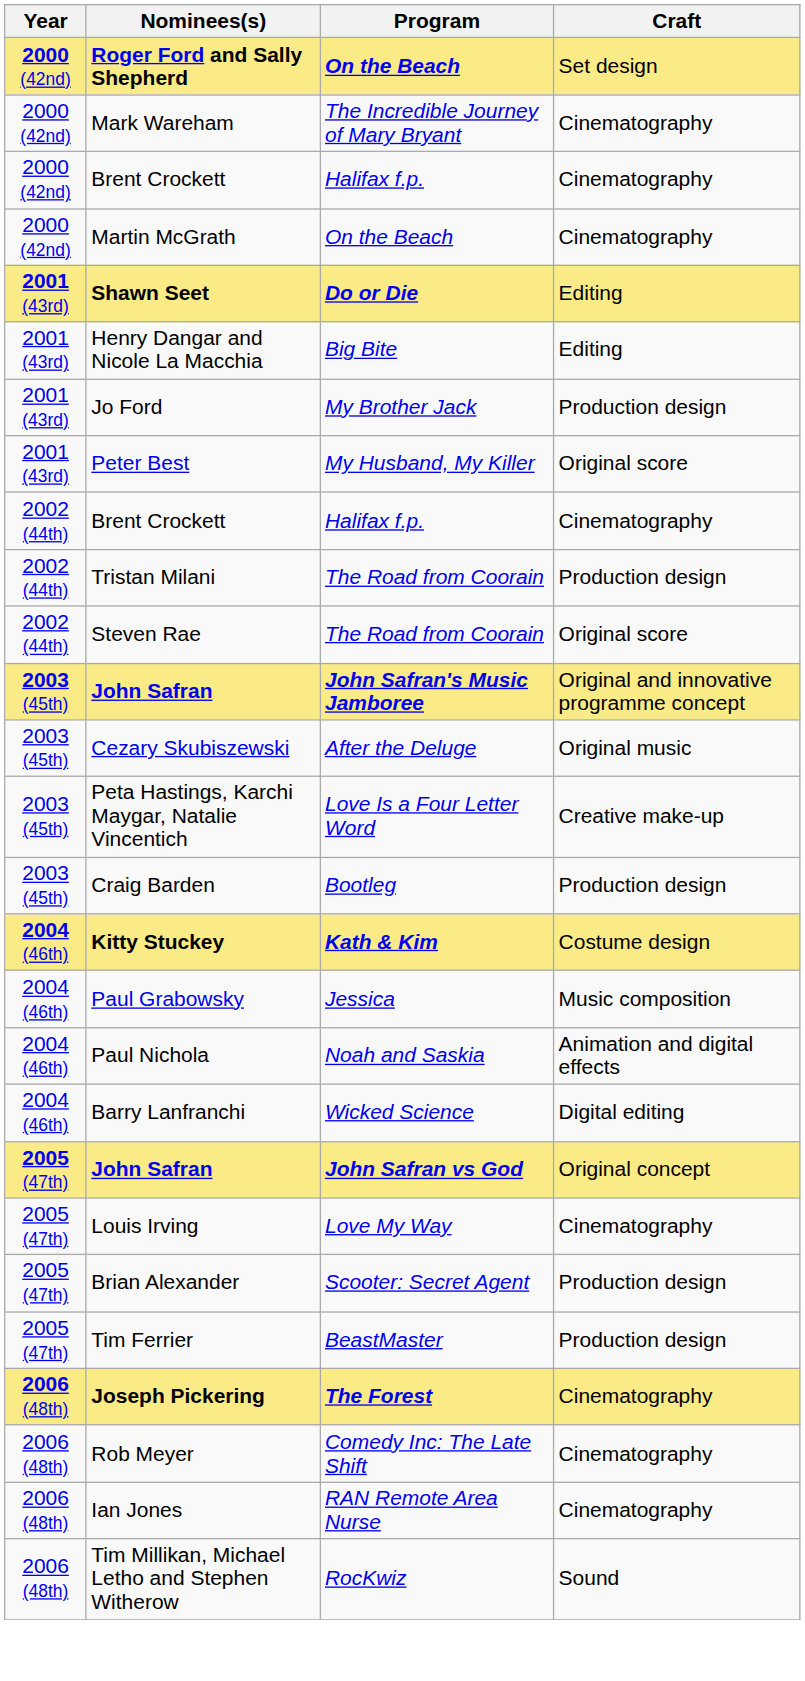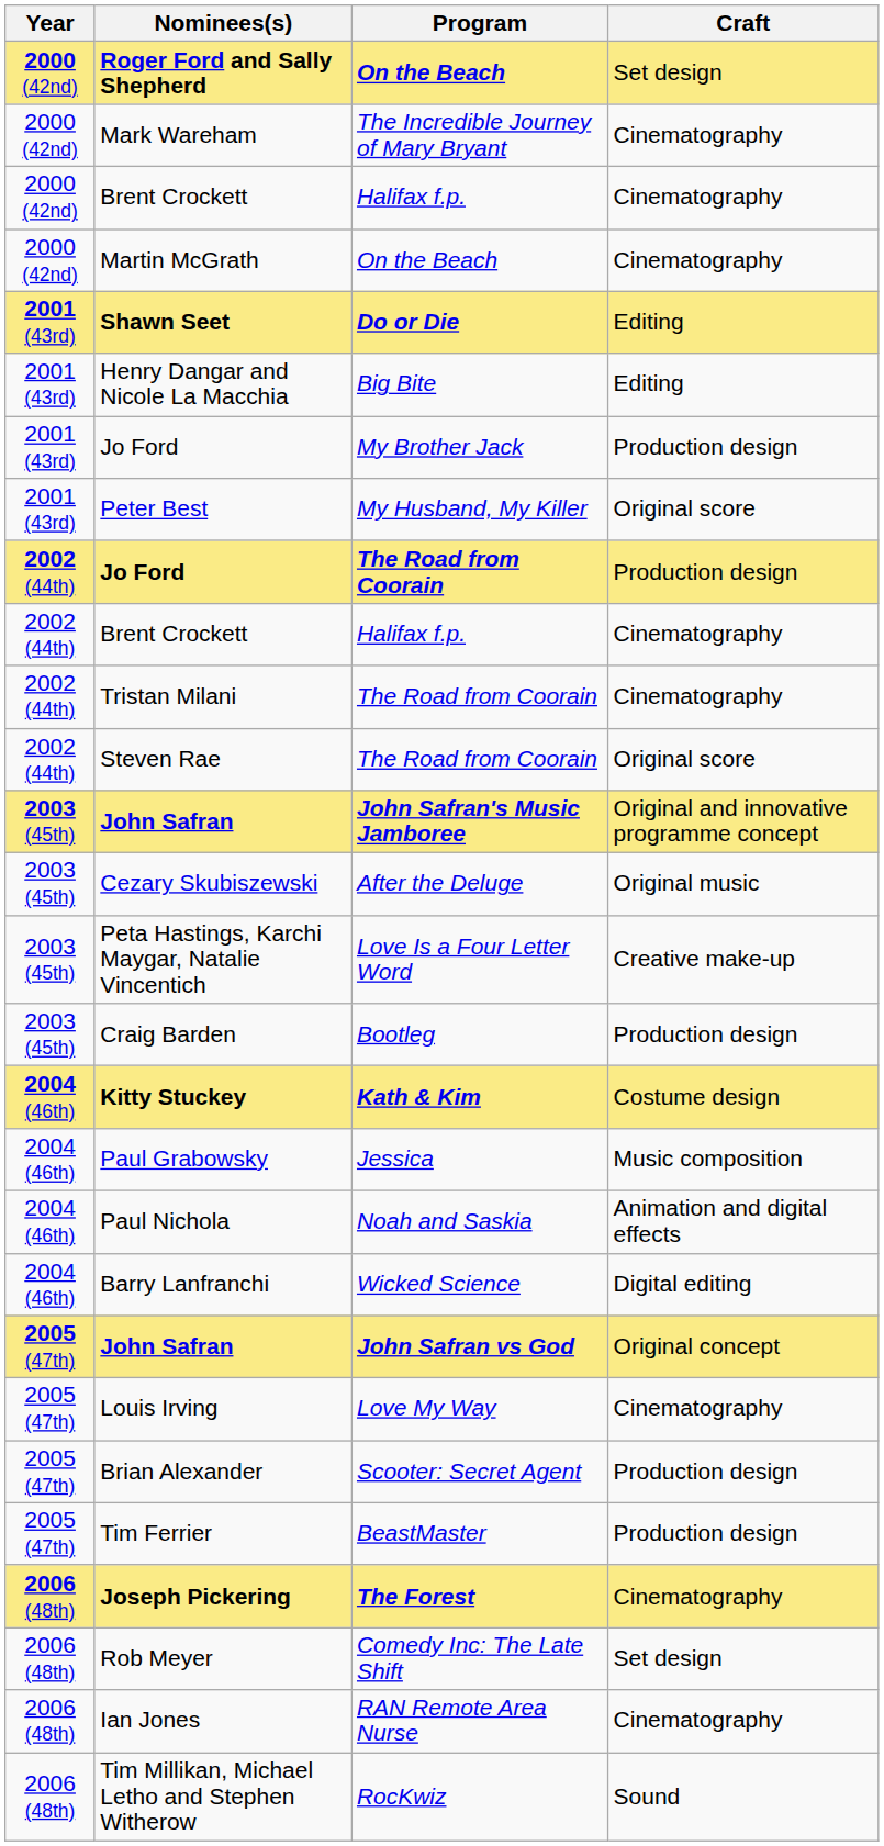 <table class="sortable wikitable">
 <tr>
 <th width="5%">Year</th>
 <th width="19%">Nominees(s)</th>
 <th width="19%">Program</th>
 <th width="19%">Craft</th>
 </tr>
 <tr style="background:#FAEB86">
 <td align="center"><strong><a href='#'>2000</a></strong><br><small><a href='#'>(42nd)</a></small></td>
 <td><strong><a href='#'>Roger Ford</a> and Sally Shepherd</strong></td>
 <td><strong><em><a href='#'>On the Beach</a></em></strong></td>
 <td>Set design</td>
 </tr>
 <tr>
 <td align="center"><a href='#'>2000</a><br><small><a href='#'>(42nd)</a></small></td>
 <td>Mark Wareham</td>
 <td><em><a href='#'>The Incredible Journey of Mary Bryant</a></em></td>
 <td>Cinematography</td>
 </tr>
 <tr>
 <td align="center"><a href='#'>2000</a><br><small><a href='#'>(42nd)</a></small></td>
 <td>Brent Crockett</td>
 <td><em><a href='#'>Halifax f.p.</a></em></td>
 <td>Cinematography</td>
 </tr>
 <tr>
 <td align="center"><a href='#'>2000</a><br><small><a href='#'>(42nd)</a></small></td>
 <td>Martin McGrath</td>
 <td><em><a href='#'>On the Beach</a></em></td>
 <td>Cinematography</td>
 </tr>
 <tr style="background:#FAEB86">
 <td align="center"><strong><a href='#'>2001</a></strong><br><small><a href='#'>(43rd)</a></small></td>
 <td><strong>Shawn Seet</strong></td>
 <td><strong><em><a href='#'>Do or Die</a></em></strong></td>
 <td>Editing</td>
 </tr>
 <tr>
 <td align="center"><a href='#'>2001</a><br><small><a href='#'>(43rd)</a></small></td>
 <td>Henry Dangar and Nicole La Macchia</td>
 <td><em><a href='#'>Big Bite</a></em></td>
 <td>Editing</td>
 </tr>
 <tr>
 <td align="center"><a href='#'>2001</a><br><small><a href='#'>(43rd)</a></small></td>
 <td>Jo Ford</td>
 <td><em><a href='#'>My Brother Jack</a></em></td>
 <td>Production design</td>
 </tr>
 <tr>
 <td align="center"><a href='#'>2001</a><br><small><a href='#'>(43rd)</a></small></td>
 <td><a href='#'>Peter Best</a></td>
 <td><em><a href='#'>My Husband, My Killer</a></em></td>
 <td>Original score</td>
 </tr>
+<tr style="background:#FAEB86">
+<td align="center"><strong><a href='#'>2002</a></strong><br><small><a href='#'>(44th)</a></small></td>
+<td><strong>Jo Ford</strong></td>
+<td><strong><em><a href='#'>The Road from Coorain</a></em></strong></td>
+<td>Production design</td>
+</tr>
 <tr>
 <td align="center"><a href='#'>2002</a><br><small><a href='#'>(44th)</a></small></td>
 <td>Brent Crockett</td>
 <td><em><a href='#'>Halifax f.p.</a></em></td>
 <td>Cinematography</td>
 </tr>
 <tr>
 <td align="center"><a href='#'>2002</a><br><small><a href='#'>(44th)</a></small></td>
 <td>Tristan Milani</td>
 <td><em><a href='#'>The Road from Coorain</a></em></td>
-<td>Production design</td>
+<td>Cinematography</td>
 </tr>
 <tr>
 <td align="center"><a href='#'>2002</a><br><small><a href='#'>(44th)</a></small></td>
 <td>Steven Rae</td>
 <td><em><a href='#'>The Road from Coorain</a></em></td>
 <td>Original score</td>
 </tr>
 <tr style="background:#FAEB86">
 <td align="center"><strong><a href='#'>2003</a></strong><br><small><a href='#'>(45th)</a></small></td>
 <td><strong><a href='#'>John Safran</a></strong></td>
 <td><strong><em><a href='#'>John Safran's Music Jamboree</a></em></strong></td>
 <td>Original and innovative programme concept</td>
 </tr>
 <tr>
 <td align="center"><a href='#'>2003</a><br><small><a href='#'>(45th)</a></small></td>
 <td><a href='#'>Cezary Skubiszewski</a></td>
 <td><em><a href='#'>After the Deluge</a></em></td>
 <td>Original music</td>
 </tr>
 <tr>
 <td align="center"><a href='#'>2003</a><br><small><a href='#'>(45th)</a></small></td>
 <td>Peta Hastings, Karchi Maygar, Natalie Vincentich</td>
 <td><em><a href='#'>Love Is a Four Letter Word</a></em></td>
 <td>Creative make-up</td>
 </tr>
 <tr>
 <td align="center"><a href='#'>2003</a><br><small><a href='#'>(45th)</a></small></td>
 <td>Craig Barden</td>
 <td><em><a href='#'>Bootleg</a></em></td>
 <td>Production design</td>
 </tr>
 <tr style="background:#FAEB86">
 <td align="center"><strong><a href='#'>2004</a></strong><br><small><a href='#'>(46th)</a></small></td>
 <td><strong>Kitty Stuckey</strong></td>
 <td><strong><em><a href='#'>Kath & Kim</a></em></strong></td>
 <td>Costume design</td>
 </tr>
 <tr>
 <td align="center"><a href='#'>2004</a><br><small><a href='#'>(46th)</a></small></td>
 <td><a href='#'>Paul Grabowsky</a></td>
 <td><em><a href='#'>Jessica</a></em></td>
 <td>Music composition</td>
 </tr>
 <tr>
 <td align="center"><a href='#'>2004</a><br><small><a href='#'>(46th)</a></small></td>
 <td>Paul Nichola</td>
 <td><em><a href='#'>Noah and Saskia</a></em></td>
 <td>Animation and digital effects</td>
 </tr>
 <tr>
 <td align="center"><a href='#'>2004</a><br><small><a href='#'>(46th)</a></small></td>
 <td>Barry Lanfranchi</td>
 <td><em><a href='#'>Wicked Science</a></em></td>
 <td>Digital editing</td>
 </tr>
 <tr style="background:#FAEB86">
 <td align="center"><strong><a href='#'>2005</a></strong><br><small><a href='#'>(47th)</a></small></td>
 <td><strong><a href='#'>John Safran</a></strong></td>
 <td><strong><em><a href='#'>John Safran vs God</a></em></strong></td>
 <td>Original concept</td>
 </tr>
 <tr>
 <td align="center"><a href='#'>2005</a><br><small><a href='#'>(47th)</a></small></td>
 <td>Louis Irving</td>
 <td><em><a href='#'>Love My Way</a></em></td>
 <td>Cinematography</td>
 </tr>
 <tr>
 <td align="center"><a href='#'>2005</a><br><small><a href='#'>(47th)</a></small></td>
 <td>Brian Alexander</td>
 <td><em><a href='#'>Scooter: Secret Agent</a></em></td>
 <td>Production design</td>
 </tr>
 <tr>
 <td align="center"><a href='#'>2005</a><br><small><a href='#'>(47th)</a></small></td>
 <td>Tim Ferrier</td>
 <td><em><a href='#'>BeastMaster</a></em></td>
 <td>Production design</td>
 </tr>
 <tr style="background:#FAEB86">
 <td align="center"><strong><a href='#'>2006</a></strong><br><small><a href='#'>(48th)</a></small></td>
 <td><strong>Joseph Pickering</strong></td>
 <td><strong><em><a href='#'>The Forest</a></em></strong></td>
 <td>Cinematography</td>
 </tr>
 <tr>
 <td align="center"><a href='#'>2006</a><br><small><a href='#'>(48th)</a></small></td>
 <td>Rob Meyer</td>
 <td><em><a href='#'>Comedy Inc: The Late Shift</a></em></td>
-<td>Cinematography</td>
+<td>Set design</td>
 </tr>
 <tr>
 <td align="center"><a href='#'>2006</a><br><small><a href='#'>(48th)</a></small></td>
 <td>Ian Jones</td>
 <td><em><a href='#'>RAN Remote Area Nurse</a></em></td>
 <td>Cinematography</td>
 </tr>
 <tr>
 <td align="center"><a href='#'>2006</a><br><small><a href='#'>(48th)</a></small></td>
 <td>Tim Millikan, Michael Letho and Stephen Witherow</td>
 <td><em><a href='#'>RocKwiz</a></em></td>
 <td>Sound</td>
 </tr>
 </table>
